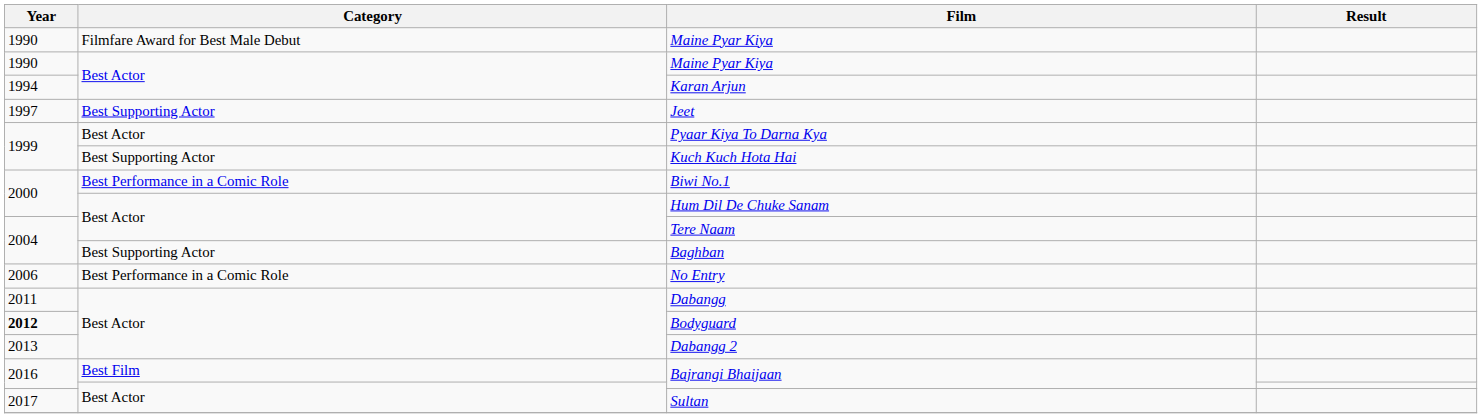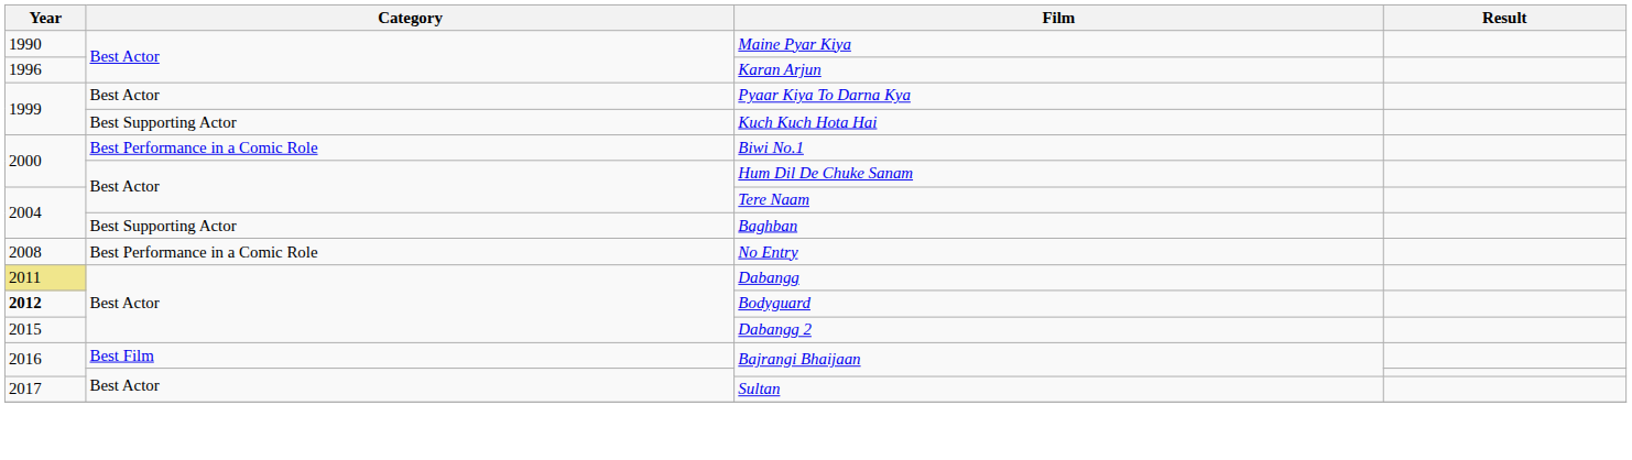 <table class="wikitable" style="width:100%;">
 <tr>
 <th width=5%>Year</th>
 <th style="width:40%;">Category</th>
 <th style="width:40%;">Film</th>
 <th style="width:15%;">Result</th>
 </tr>
 <tr>
 <td>1990</td>
-<td>Filmfare Award for Best Male Debut</td>
-<td><em><a href='#'>Maine Pyar Kiya</a></em></td>
-<td></td>
-</tr>
-<tr>
-<td>1990</td>
 <td rowspan="2"><a href='#'>Best Actor</a></td>
 <td><em><a href='#'>Maine Pyar Kiya</a></em></td>
 <td></td>
 </tr>
 <tr>
-<td>1994</td>
+<td>1996</td>
 <td><em><a href='#'>Karan Arjun</a></em></td>
-<td></td>
-</tr>
-<tr>
-<td>1997</td>
-<td><a href='#'>Best Supporting Actor</a></td>
-<td><em><a href='#'>Jeet</a></em></td>
 <td></td>
 </tr>
 <tr>
 <td rowspan="2">1999</td>
 <td>Best Actor</td>
 <td><em><a href='#'>Pyaar Kiya To Darna Kya</a></em></td>
 <td></td>
 </tr>
 <tr>
 <td>Best Supporting Actor</td>
 <td><em><a href='#'>Kuch Kuch Hota Hai</a></em></td>
 <td></td>
 </tr>
 <tr>
 <td rowspan="2">2000</td>
 <td><a href='#'>Best Performance in a Comic Role</a></td>
 <td><em><a href='#'>Biwi No.1</a></em></td>
 <td></td>
 </tr>
 <tr>
 <td rowspan="2">Best Actor</td>
 <td><em><a href='#'>Hum Dil De Chuke Sanam</a></em></td>
 <td></td>
 </tr>
 <tr>
 <td rowspan="2">2004</td>
 <td><em><a href='#'>Tere Naam</a></em></td>
 <td></td>
 </tr>
 <tr>
 <td>Best Supporting Actor</td>
 <td><em><a href='#'>Baghban</a></em></td>
 <td></td>
 </tr>
 <tr>
-<td>2006</td>
+<td>2008</td>
 <td>Best Performance in a Comic Role</td>
 <td><em><a href='#'>No Entry</a></em></td>
 <td></td>
 </tr>
 <tr>
-<td>2011</td>
+<td style="background: khaki;">2011</td>
 <td rowspan="3">Best Actor</td>
 <td><em><a href='#'>Dabangg</a></em></td>
 <td></td>
 </tr>
 <tr>
 <td><strong>2012</strong></td>
 <td><em><a href='#'>Bodyguard</a></em></td>
 <td></td>
 </tr>
 <tr>
-<td>2013</td>
+<td>2015</td>
 <td><em><a href='#'>Dabangg 2</a></em></td>
 <td></td>
 </tr>
 <tr>
 <td rowspan="2">2016</td>
 <td><a href='#'>Best Film</a></td>
 <td rowspan="2"><em><a href='#'>Bajrangi Bhaijaan</a></em></td>
 <td></td>
 </tr>
 <tr>
 <td rowspan="2">Best Actor</td>
 <td></td>
 </tr>
 <tr>
 <td>2017</td>
 <td><em><a href='#'>Sultan</a></em></td>
 <td></td>
 </tr>
 <tr>
 </tr>
 </table>
